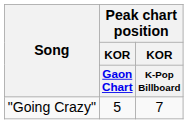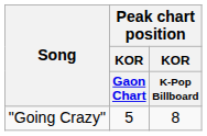 <table class="wikitable sortable" style="text-align:center;">
 <tr>
 <th rowspan="3">Song</th>
 <th colspan="9">Peak chart position</th>
 </tr>
 <tr>
 <th colspan="1" width="30"><small>KOR</small></th>
 <th colspan width="30"><small>KOR</small></th>
 </tr>
 <tr style="font-size:smaller;">
 <th><a href='#'>Gaon Chart</a></th>
 <th width="30"><small>K-Pop Billboard</small></th>
 </tr>
 <tr>
 <td align="left">"Going Crazy"</td>
 <td>5</td>
-<td>7</td>
+<td>8</td>
 </tr>
 </table>
